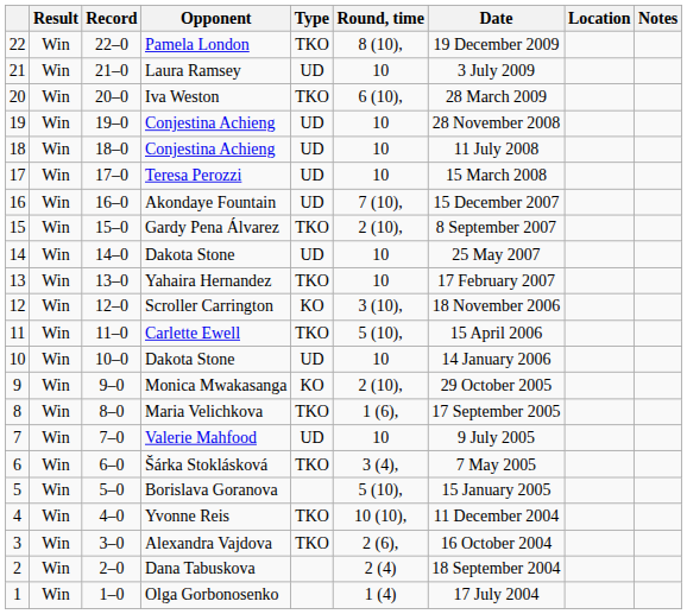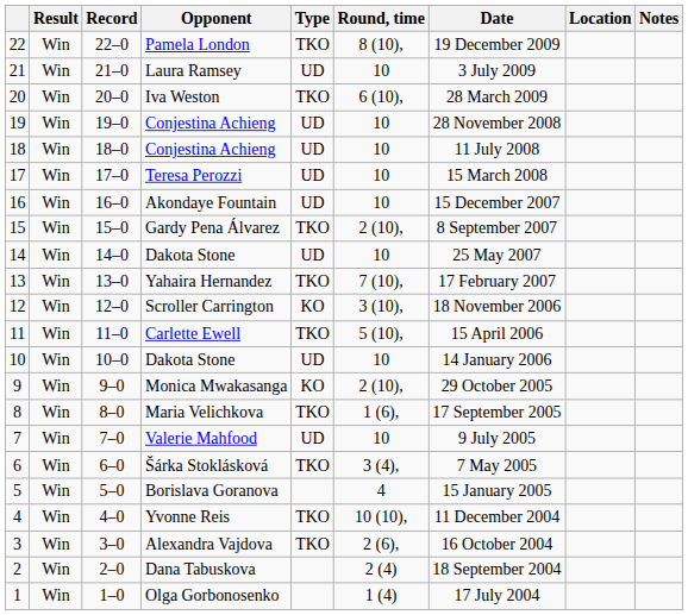 <table class=wikitable style=text-align:center>
 <tr>
 <th></th>
 <th>Result</th>
 <th>Record</th>
 <th>Opponent</th>
 <th>Type</th>
 <th>Round, time</th>
 <th>Date</th>
 <th>Location</th>
 <th>Notes</th>
 </tr>
 <tr>
 <td>22</td>
 <td>Win</td>
 <td>22–0</td>
 <td align=left><a href='#'>Pamela London</a></td>
 <td>TKO</td>
 <td>8 (10), </td>
 <td>19 December 2009</td>
 <td align=left></td>
 <td align=left></td>
 </tr>
 <tr>
 <td>21</td>
 <td>Win</td>
 <td>21–0</td>
 <td align=left>Laura Ramsey</td>
 <td>UD</td>
 <td>10</td>
 <td>3 July 2009</td>
 <td align=left></td>
 <td align=left></td>
 </tr>
 <tr>
 <td>20</td>
 <td>Win</td>
 <td>20–0</td>
 <td align=left>Iva Weston</td>
 <td>TKO</td>
 <td>6 (10), </td>
 <td>28 March 2009</td>
 <td align=left></td>
 <td align=left></td>
 </tr>
 <tr>
 <td>19</td>
 <td>Win</td>
 <td>19–0</td>
 <td align=left><a href='#'>Conjestina Achieng</a></td>
 <td>UD</td>
 <td>10</td>
 <td>28 November 2008</td>
 <td align=left></td>
 <td align=left></td>
 </tr>
 <tr>
 <td>18</td>
 <td>Win</td>
 <td>18–0</td>
 <td align=left><a href='#'>Conjestina Achieng</a></td>
 <td>UD</td>
 <td>10</td>
 <td>11 July 2008</td>
 <td align=left></td>
 <td align=left></td>
 </tr>
 <tr>
 <td>17</td>
 <td>Win</td>
 <td>17–0</td>
 <td align=left><a href='#'>Teresa Perozzi</a></td>
 <td>UD</td>
 <td>10</td>
 <td>15 March 2008</td>
 <td align=left></td>
 <td align=left></td>
 </tr>
 <tr>
 <td>16</td>
 <td>Win</td>
 <td>16–0</td>
 <td align=left>Akondaye Fountain</td>
 <td>UD</td>
-<td>7 (10), </td>
+<td>10</td>
 <td>15 December 2007</td>
 <td align=left></td>
 <td align=left></td>
 </tr>
 <tr>
 <td>15</td>
 <td>Win</td>
 <td>15–0</td>
 <td align=left>Gardy Pena Álvarez</td>
 <td>TKO</td>
 <td>2 (10), </td>
 <td>8 September 2007</td>
 <td align=left></td>
 <td align=left></td>
 </tr>
 <tr>
 <td>14</td>
 <td>Win</td>
 <td>14–0</td>
 <td align=left>Dakota Stone</td>
 <td>UD</td>
 <td>10</td>
 <td>25 May 2007</td>
 <td align=left></td>
 <td align=left></td>
 </tr>
 <tr>
 <td>13</td>
 <td>Win</td>
 <td>13–0</td>
 <td align=left>Yahaira Hernandez</td>
 <td>TKO</td>
-<td>10</td>
+<td>7 (10), </td>
 <td>17 February 2007</td>
 <td align=left></td>
 <td align=left></td>
 </tr>
 <tr>
 <td>12</td>
 <td>Win</td>
 <td>12–0</td>
 <td align=left>Scroller Carrington</td>
 <td>KO</td>
 <td>3 (10), </td>
 <td>18 November 2006</td>
 <td align=left></td>
 <td align=left></td>
 </tr>
 <tr>
 <td>11</td>
 <td>Win</td>
 <td>11–0</td>
 <td align=left><a href='#'>Carlette Ewell</a></td>
 <td>TKO</td>
 <td>5 (10), </td>
 <td>15 April 2006</td>
 <td align=left></td>
 <td align=left></td>
 </tr>
 <tr>
 <td>10</td>
 <td>Win</td>
 <td>10–0</td>
 <td align=left>Dakota Stone</td>
 <td>UD</td>
 <td>10</td>
 <td>14 January 2006</td>
 <td align=left></td>
 <td align=left></td>
 </tr>
 <tr>
 <td>9</td>
 <td>Win</td>
 <td>9–0</td>
 <td align=left>Monica Mwakasanga</td>
 <td>KO</td>
 <td>2 (10), </td>
 <td>29 October 2005</td>
 <td align=left></td>
 <td align=left></td>
 </tr>
 <tr>
 <td>8</td>
 <td>Win</td>
 <td>8–0</td>
 <td align=left>Maria Velichkova</td>
 <td>TKO</td>
 <td>1 (6), </td>
 <td>17 September 2005</td>
 <td align=left></td>
 <td align=left></td>
 </tr>
 <tr>
 <td>7</td>
 <td>Win</td>
 <td>7–0</td>
 <td align=left><a href='#'>Valerie Mahfood</a></td>
 <td>UD</td>
 <td>10</td>
 <td>9 July 2005</td>
 <td align=left></td>
 <td align=left></td>
 </tr>
 <tr>
 <td>6</td>
 <td>Win</td>
 <td>6–0</td>
 <td align=left>Šárka Stoklásková</td>
 <td>TKO</td>
 <td>3 (4), </td>
 <td>7 May 2005</td>
 <td align=left></td>
 <td align=left></td>
 </tr>
 <tr>
 <td>5</td>
 <td>Win</td>
 <td>5–0</td>
 <td align=left>Borislava Goranova</td>
 <td></td>
-<td>5 (10), </td>
+<td>4</td>
 <td>15 January 2005</td>
 <td align=left></td>
 <td align=left></td>
 </tr>
 <tr>
 <td>4</td>
 <td>Win</td>
 <td>4–0</td>
 <td align=left>Yvonne Reis</td>
 <td>TKO</td>
 <td>10 (10), </td>
 <td>11 December 2004</td>
 <td align=left></td>
 <td align=left></td>
 </tr>
 <tr>
 <td>3</td>
 <td>Win</td>
 <td>3–0</td>
 <td align=left>Alexandra Vajdova</td>
 <td>TKO</td>
 <td>2 (6), </td>
 <td>16 October 2004</td>
 <td align=left></td>
 <td align=left></td>
 </tr>
 <tr>
 <td>2</td>
 <td>Win</td>
 <td>2–0</td>
 <td align=left>Dana Tabuskova</td>
 <td></td>
 <td>2 (4)</td>
 <td>18 September 2004</td>
 <td align=left></td>
 <td align=left></td>
 </tr>
 <tr>
 <td>1</td>
 <td>Win</td>
 <td>1–0</td>
 <td align=left>Olga Gorbonosenko</td>
 <td></td>
 <td>1 (4)</td>
 <td>17 July 2004</td>
 <td align=left></td>
 <td align=left></td>
 </tr>
 </table>
